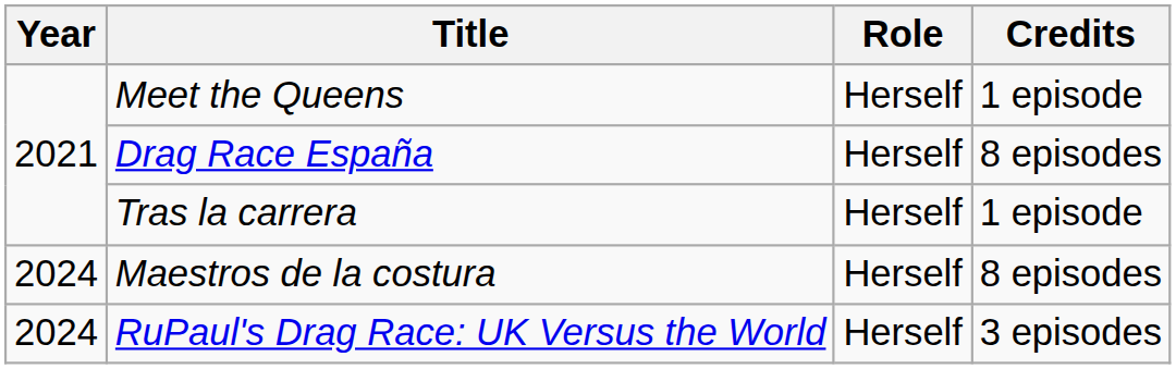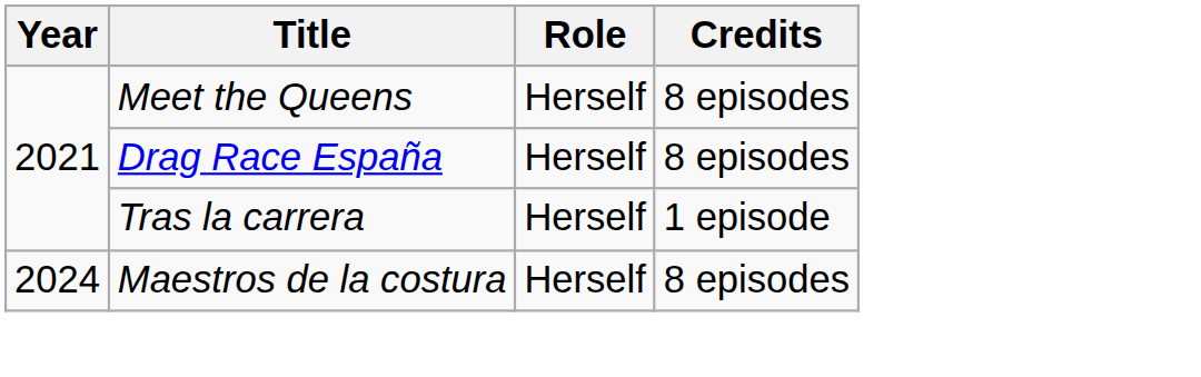 <table class="wikitable">
 <tr>
 <th>Year</th>
 <th>Title</th>
 <th>Role</th>
 <th>Credits</th>
 </tr>
 <tr>
 <td rowspan="3">2021</td>
 <td><em>Meet the Queens</em></td>
 <td>Herself</td>
-<td>1 episode</td>
+<td>8 episodes</td>
 </tr>
 <tr>
 <td><em><a href='#'>Drag Race España</a></em></td>
 <td>Herself</td>
 <td>8 episodes</td>
 </tr>
 <tr>
 <td><em>Tras la carrera</em></td>
 <td>Herself</td>
 <td>1 episode</td>
 </tr>
 <tr>
 <td>2024</td>
 <td><em>Maestros de la costura</em></td>
 <td>Herself</td>
 <td>8 episodes</td>
 </tr>
-<tr>
-<td>2024</td>
-<td><em><a href='#'>RuPaul's Drag Race: UK Versus the World</a></em></td>
-<td>Herself</td>
-<td>3 episodes</td>
-</tr>
 </table>
